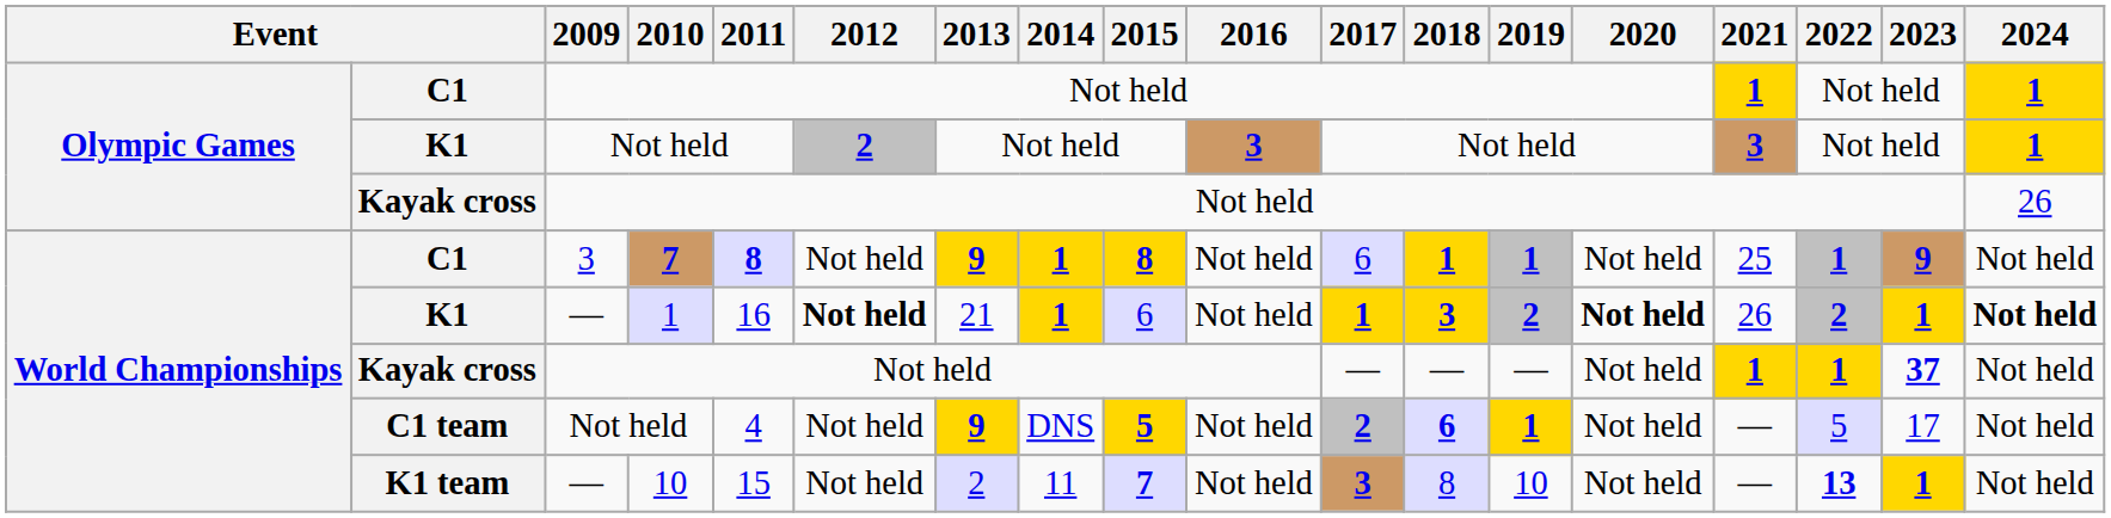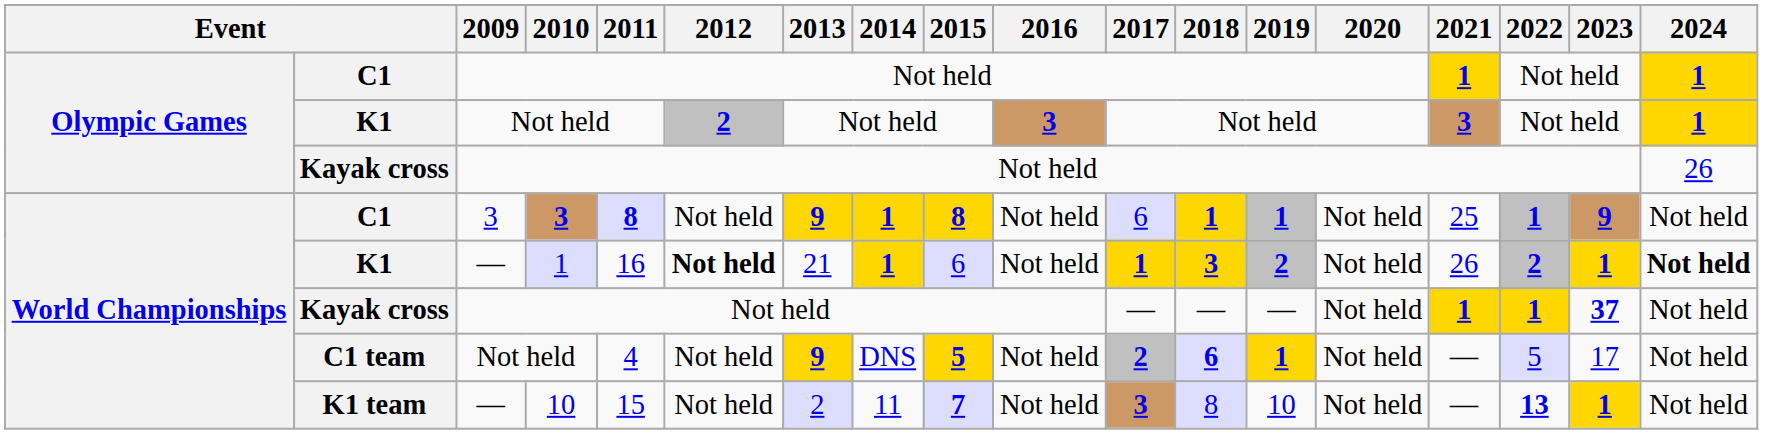 <table class="wikitable plainrowheaders" style=font-size:90%>
 <tr>
 <th scope="col" colspan=2>Event</th>
 <th scope="col">2009</th>
 <th scope="col">2010</th>
 <th scope="col">2011</th>
 <th scope="col">2012</th>
 <th scope="col">2013</th>
 <th scope="col">2014</th>
 <th scope="col">2015</th>
 <th scope="col">2016</th>
 <th scope="col">2017</th>
 <th scope="col">2018</th>
 <th scope="col">2019</th>
 <th scope="col">2020</th>
 <th scope="col">2021</th>
 <th scope="col">2022</th>
 <th scope="col">2023</th>
 <th scope="col">2024</th>
 </tr>
 <tr style="text-align:center;">
 <th scope="row" rowspan=3><a href='#'>Olympic Games</a></th>
 <th scope="row">C1</th>
 <td colspan=12>Not held</td>
 <td style="background:gold;"><a href='#'><strong>1</strong></a></td>
 <td colspan=2>Not held</td>
 <td style="background:gold;"><a href='#'><strong>1</strong></a></td>
 </tr>
 <tr style="text-align:center;">
 <th scope="row">K1</th>
 <td colspan=3>Not held</td>
 <td style="background:silver;"><a href='#'><strong>2</strong></a></td>
 <td colspan=3>Not held</td>
 <td style="background:#cc9966;"><a href='#'><strong>3</strong></a></td>
 <td colspan=4>Not held</td>
 <td style="background:#cc9966;"><a href='#'><strong>3</strong></a></td>
 <td colspan=2>Not held</td>
 <td style="background:gold;"><a href='#'><strong>1</strong></a></td>
 </tr>
 <tr style="text-align:center;">
 <th scope="row">Kayak cross</th>
 <td colspan=15>Not held</td>
 <td><a href='#'>26</a></td>
 </tr>
 <tr style="text-align:center;">
 <th scope="row" rowspan=5><a href='#'>World Championships</a></th>
 <th scope="row">C1</th>
 <td><a href='#'>3</a></td>
-<td style="background:#cc9966;"><a href='#'><strong>7</strong></a></td>
+<td style="background:#cc9966;"><a href='#'><strong>3</strong></a></td>
 <td style="background:#ddf;"><strong><a href='#'>8</a></strong></td>
 <td>Not held</td>
 <td style="background:gold;"><a href='#'><strong>9</strong></a></td>
 <td style="background:gold;"><a href='#'><strong>1</strong></a></td>
 <td style="background:gold;"><a href='#'><strong>8</strong></a></td>
 <td>Not held</td>
 <td style="background:#ddf;"><a href='#'>6</a></td>
 <td style="background:gold;"><a href='#'><strong>1</strong></a></td>
 <td style="background:silver;"><a href='#'><strong>1</strong></a></td>
 <td>Not held</td>
 <td><a href='#'>25</a></td>
 <td style="background:silver;"><a href='#'><strong>1</strong></a></td>
 <td style="background:#cc9966;"><a href='#'><strong>9</strong></a></td>
 <td>Not held</td>
 </tr>
 <tr style="text-align:center;">
 <th scope="row">K1</th>
 <td>—</td>
 <td style="background:#ddf;"><a href='#'>1</a></td>
 <td><a href='#'>16</a></td>
 <td><strong>Not held</strong></td>
 <td><a href='#'>21</a></td>
 <td style="background:gold;"><a href='#'><strong>1</strong></a></td>
 <td style="background:#ddf;"><a href='#'>6</a></td>
 <td>Not held</td>
 <td style="background:gold;"><a href='#'><strong>1</strong></a></td>
 <td style="background:gold;"><a href='#'><strong>3</strong></a></td>
 <td style="background:silver;"><a href='#'><strong>2</strong></a></td>
-<td><strong>Not held</strong></td>
+<td>Not held</td>
 <td><a href='#'>26</a></td>
 <td style="background:silver;"><a href='#'><strong>2</strong></a></td>
 <td style="background:gold;"><a href='#'><strong>1</strong></a></td>
 <td><strong>Not held</strong></td>
 </tr>
 <tr style="text-align:center;">
 <th scope="row">Kayak cross</th>
 <td colspan=8>Not held</td>
 <td>—</td>
 <td>—</td>
 <td>—</td>
 <td>Not held</td>
 <td style="background:gold;"><a href='#'><strong>1</strong></a></td>
 <td style="background:gold;"><a href='#'><strong>1</strong></a></td>
 <td><strong><a href='#'>37</a></strong></td>
 <td>Not held</td>
 </tr>
 <tr style="text-align:center;">
 <th scope="row">C1 team</th>
 <td colspan=2>Not held</td>
 <td><a href='#'>4</a></td>
 <td>Not held</td>
 <td style="background:gold;"><a href='#'><strong>9</strong></a></td>
 <td><a href='#'>DNS</a></td>
 <td style="background:gold;"><a href='#'><strong>5</strong></a></td>
 <td>Not held</td>
 <td style="background:silver;"><a href='#'><strong>2</strong></a></td>
 <td style="background:#ddf;"><strong><a href='#'>6</a></strong></td>
 <td style="background:gold;"><a href='#'><strong>1</strong></a></td>
 <td>Not held</td>
 <td>—</td>
 <td style="background:#ddf;"><a href='#'>5</a></td>
 <td><a href='#'>17</a></td>
 <td>Not held</td>
 </tr>
 <tr style="text-align:center;">
 <th scope="row">K1 team</th>
 <td>—</td>
 <td><a href='#'>10</a></td>
 <td><a href='#'>15</a></td>
 <td>Not held</td>
 <td style="background:#ddf;"><a href='#'>2</a></td>
 <td><a href='#'>11</a></td>
 <td style="background:#ddf;"><strong><a href='#'>7</a></strong></td>
 <td>Not held</td>
 <td style="background:#cc9966;"><a href='#'><strong>3</strong></a></td>
 <td style="background:#ddf;"><a href='#'>8</a></td>
 <td><a href='#'>10</a></td>
 <td>Not held</td>
 <td>—</td>
 <td><strong><a href='#'>13</a></strong></td>
 <td style="background:gold;"><a href='#'><strong>1</strong></a></td>
 <td>Not held</td>
 </tr>
 </table>
